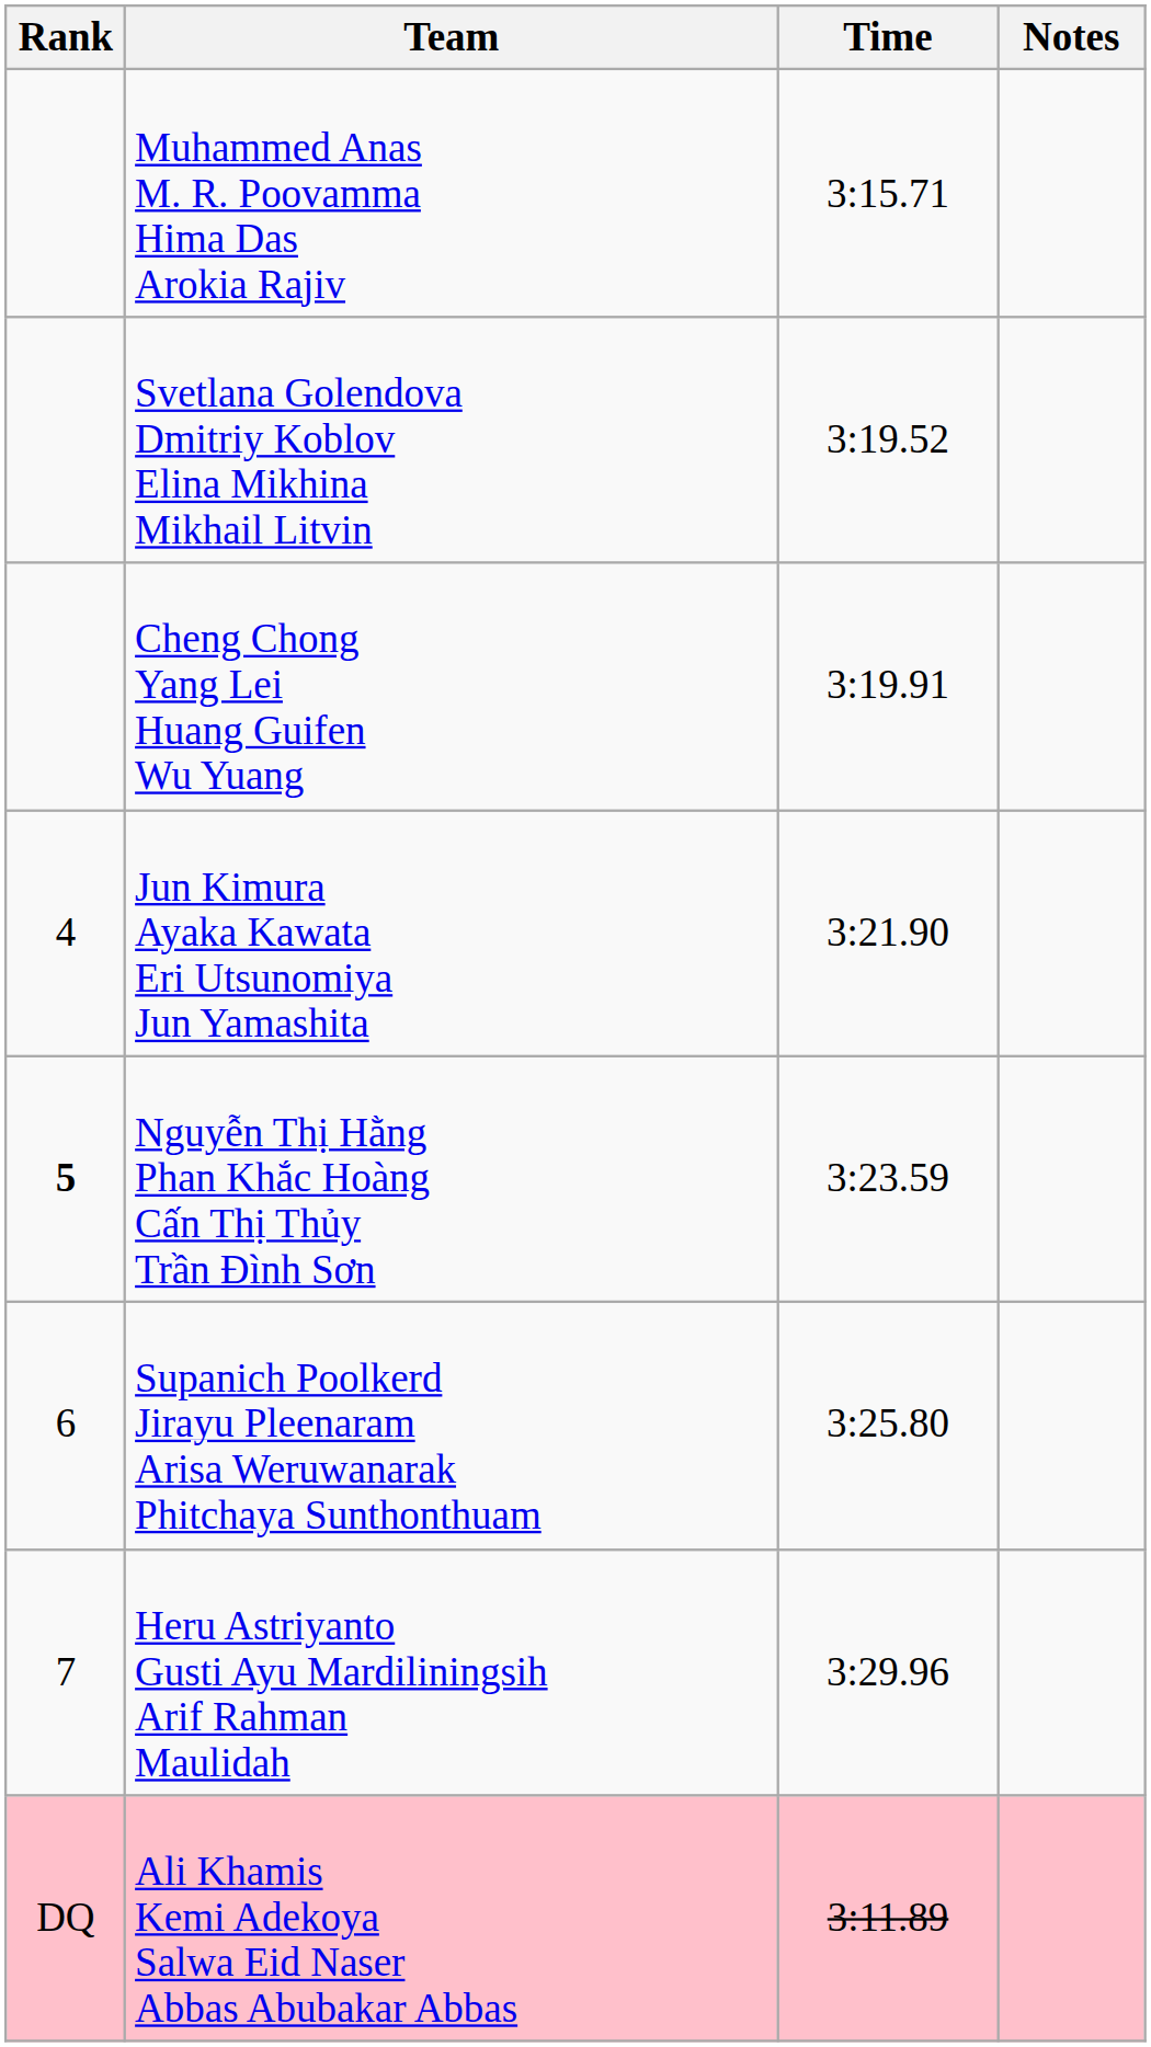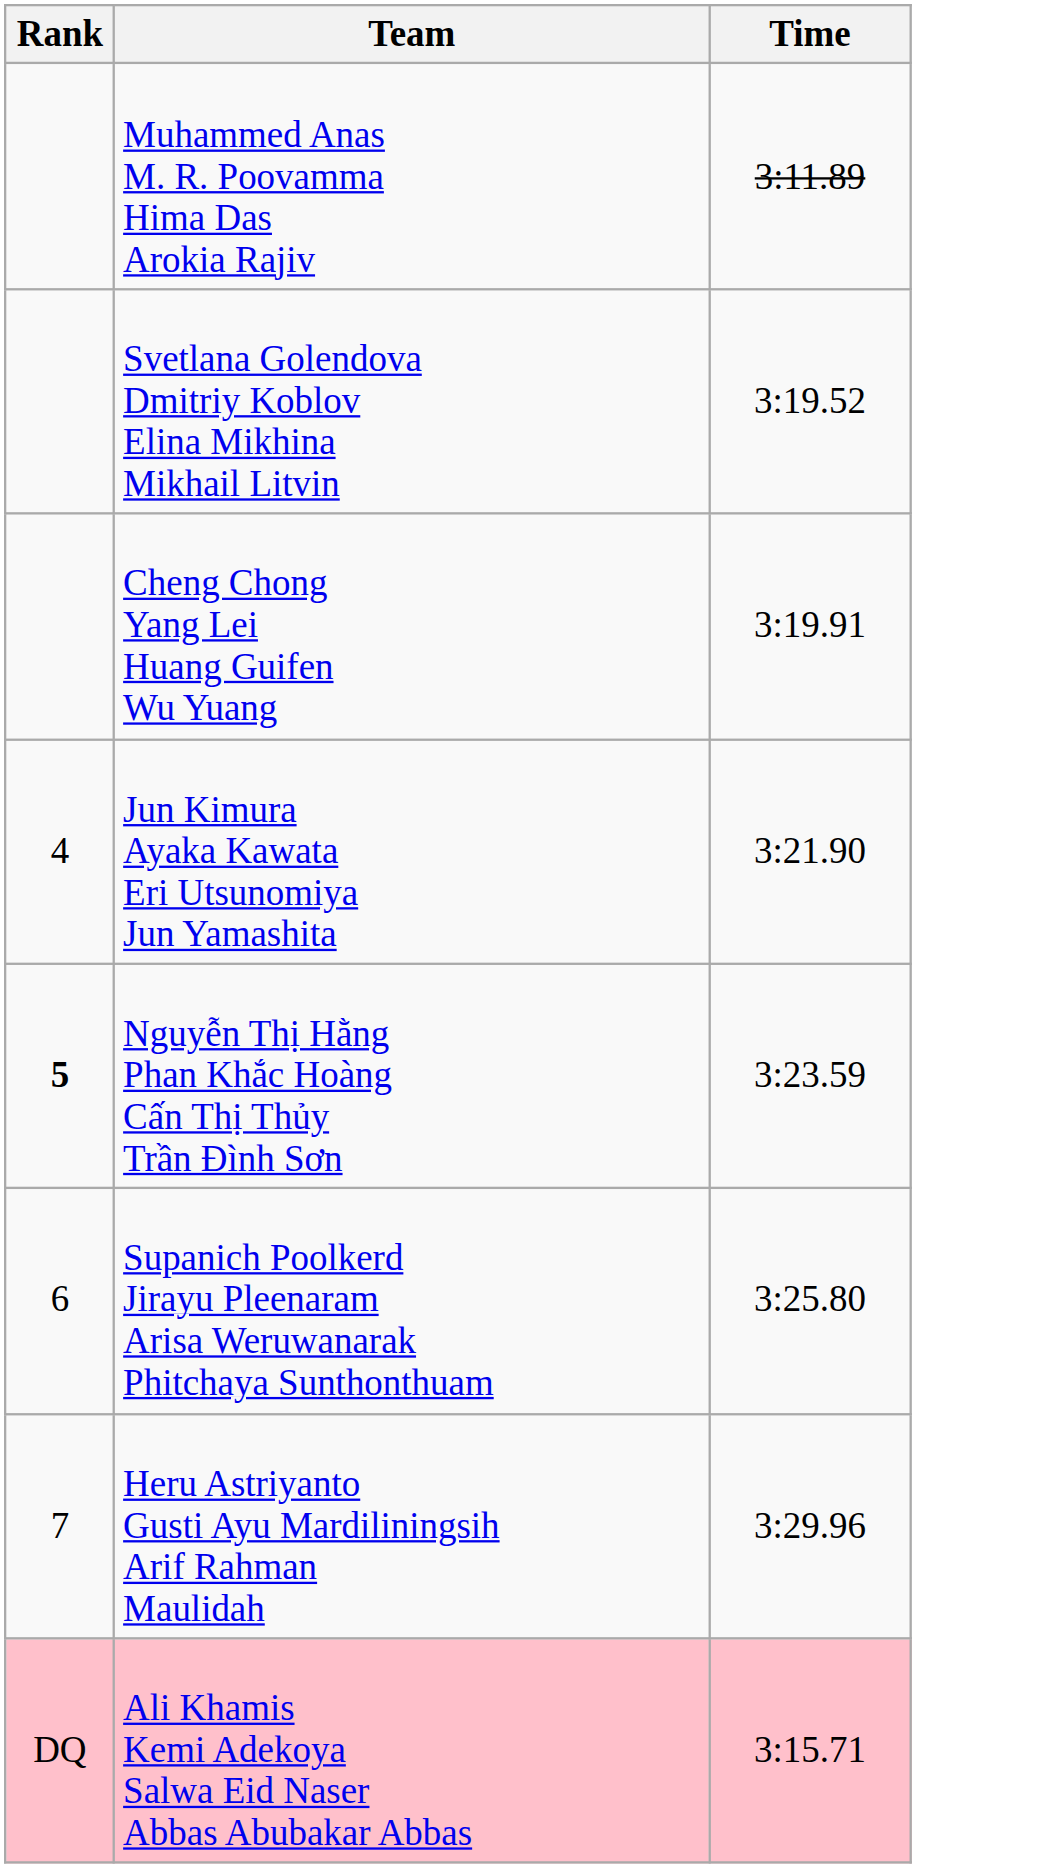 <table class="wikitable" style="text-align:center">
 <tr>
 <th width=40>Rank</th>
 <th width=250>Team</th>
 <th width=80>Time</th>
-<th width=50>Notes</th>
 </tr>
 <tr>
 <td></td>
 <td align=left><br><a href='#'>Muhammed Anas</a><br><a href='#'>M. R. Poovamma</a><br><a href='#'>Hima Das</a><br><a href='#'>Arokia Rajiv</a></td>
-<td>3:15.71</td>
-<td></td>
+<td><s>3:11.89</s></td>
 </tr>
 <tr>
 <td></td>
 <td align=left><br><a href='#'>Svetlana Golendova</a><br><a href='#'>Dmitriy Koblov</a><br><a href='#'>Elina Mikhina</a><br><a href='#'>Mikhail Litvin</a></td>
 <td>3:19.52</td>
-<td></td>
 </tr>
 <tr>
 <td></td>
 <td align=left><br><a href='#'>Cheng Chong</a><br><a href='#'>Yang Lei</a><br><a href='#'>Huang Guifen</a><br><a href='#'>Wu Yuang</a></td>
 <td>3:19.91</td>
-<td></td>
 </tr>
 <tr>
 <td>4</td>
 <td align=left><br><a href='#'>Jun Kimura</a><br><a href='#'>Ayaka Kawata</a><br><a href='#'>Eri Utsunomiya</a><br><a href='#'>Jun Yamashita</a></td>
 <td>3:21.90</td>
-<td></td>
 </tr>
 <tr>
 <td><strong>5</strong></td>
 <td align=left><br><a href='#'>Nguyễn Thị Hằng</a><br><a href='#'>Phan Khắc Hoàng</a><br><a href='#'>Cấn Thị Thủy</a><br><a href='#'>Trần Đình Sơn</a></td>
 <td>3:23.59</td>
-<td></td>
 </tr>
 <tr>
 <td>6</td>
 <td align=left><br><a href='#'>Supanich Poolkerd</a><br><a href='#'>Jirayu Pleenaram</a><br><a href='#'>Arisa Weruwanarak</a><br><a href='#'>Phitchaya Sunthonthuam</a></td>
 <td>3:25.80</td>
-<td></td>
 </tr>
 <tr>
 <td>7</td>
 <td align=left><br><a href='#'>Heru Astriyanto</a><br><a href='#'>Gusti Ayu Mardiliningsih</a><br><a href='#'>Arif Rahman</a><br><a href='#'>Maulidah</a></td>
 <td>3:29.96</td>
-<td></td>
 </tr>
 <tr bgcolor=pink>
 <td>DQ</td>
 <td align=left><br><a href='#'>Ali Khamis</a><br><a href='#'>Kemi Adekoya</a><br><a href='#'>Salwa Eid Naser</a><br><a href='#'>Abbas Abubakar Abbas</a></td>
-<td><s>3:11.89</s></td>
-<td></td>
+<td>3:15.71</td>
 </tr>
 </table>
